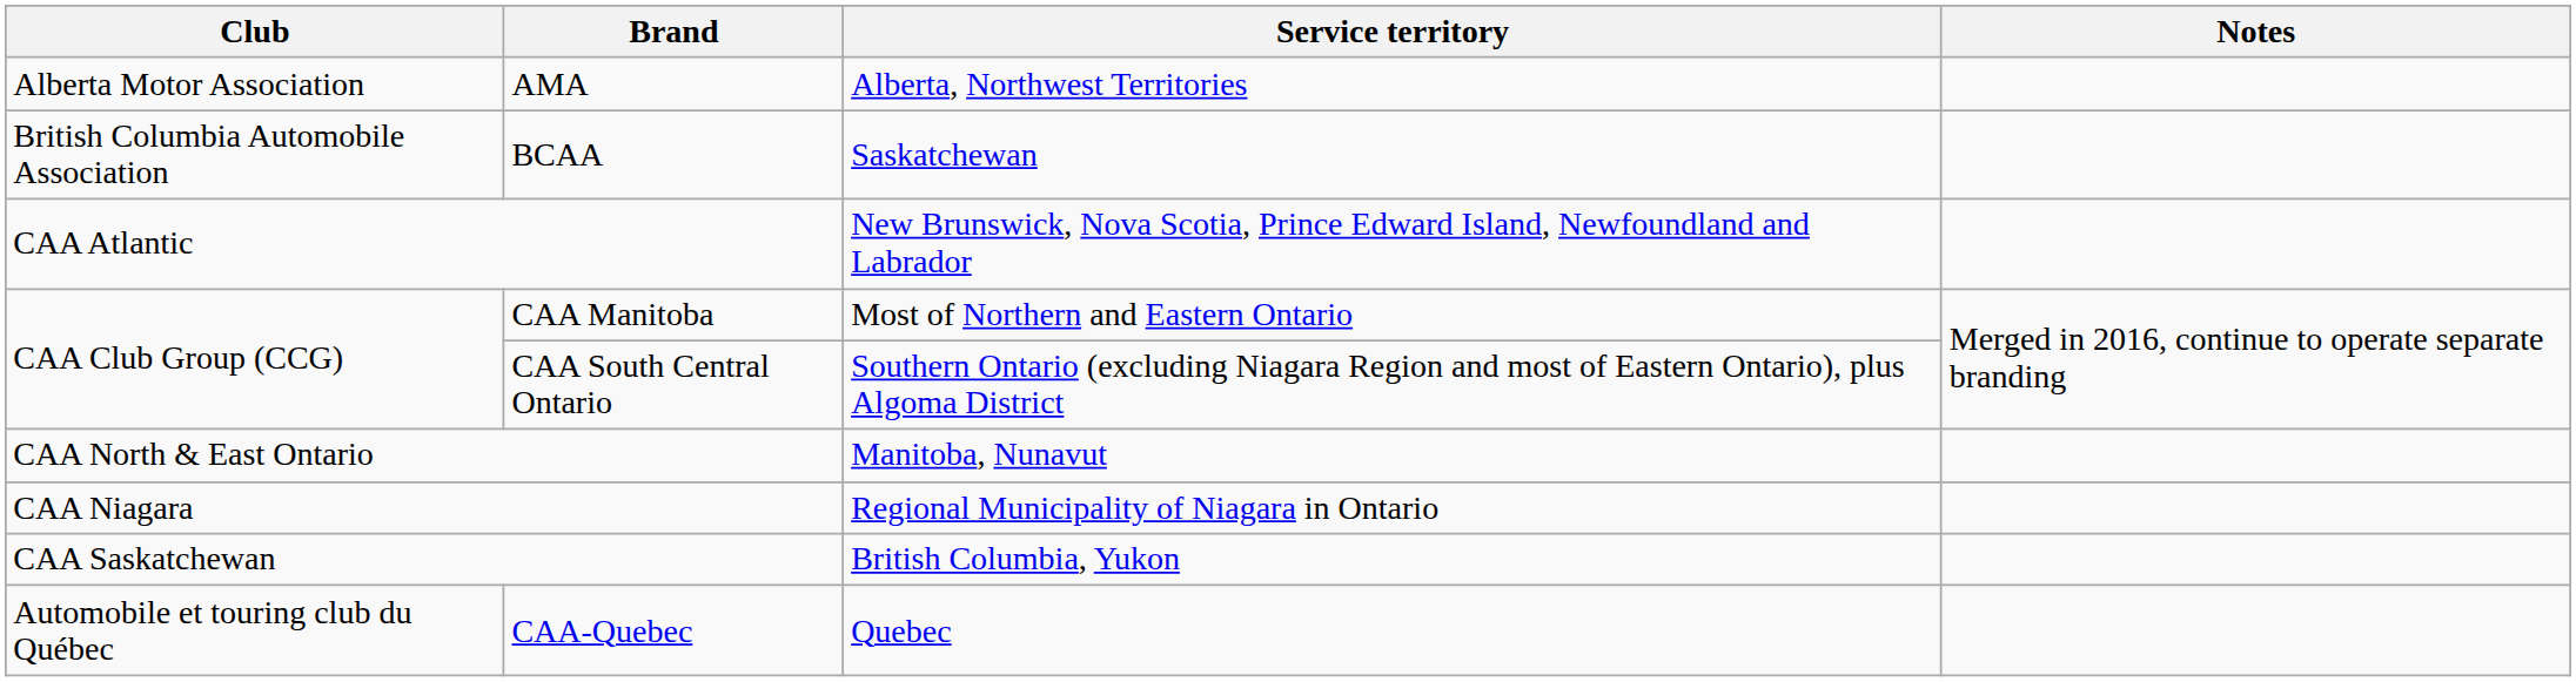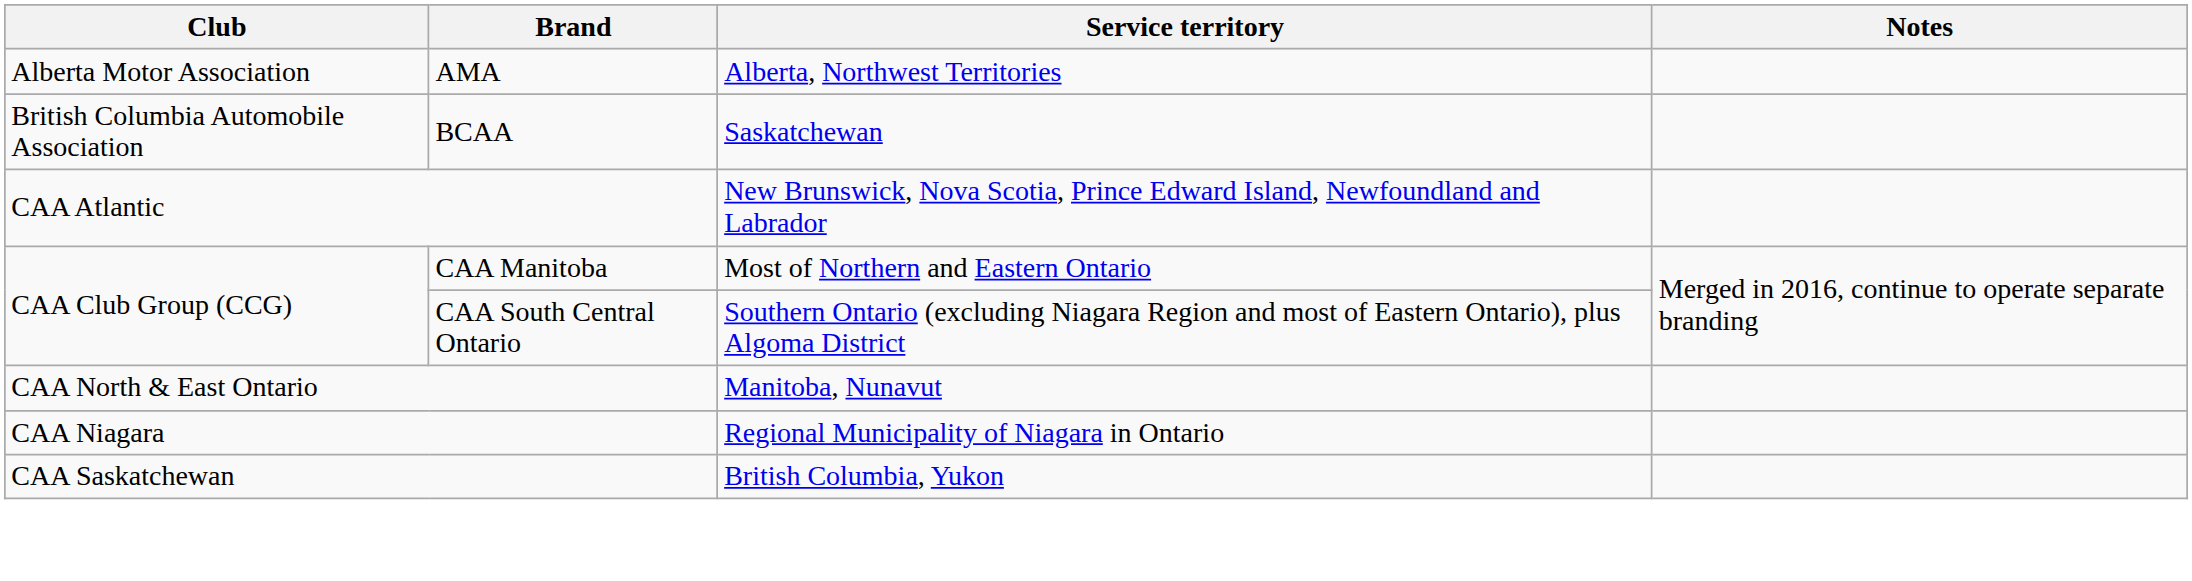 <table class="wikitable">
 <tr>
 <th>Club</th>
 <th>Brand</th>
 <th>Service territory</th>
 <th>Notes</th>
 </tr>
 <tr>
 <td>Alberta Motor Association</td>
 <td>AMA</td>
 <td><a href='#'>Alberta</a>, <a href='#'>Northwest Territories</a></td>
 <td></td>
 </tr>
 <tr>
 <td>British Columbia Automobile Association</td>
 <td>BCAA</td>
 <td><a href='#'>Saskatchewan</a></td>
 <td></td>
 </tr>
 <tr>
 <td colspan=2>CAA Atlantic</td>
 <td><a href='#'>New Brunswick</a>, <a href='#'>Nova Scotia</a>, <a href='#'>Prince Edward Island</a>, <a href='#'>Newfoundland and Labrador</a></td>
 <td></td>
 </tr>
 <tr>
 <td rowspan=2>CAA Club Group (CCG)</td>
 <td>CAA Manitoba</td>
 <td>Most of <a href='#'>Northern</a> and <a href='#'>Eastern Ontario</a></td>
 <td rowspan=2>Merged in 2016, continue to operate separate branding</td>
 </tr>
 <tr>
 <td>CAA South Central Ontario</td>
 <td><a href='#'>Southern Ontario</a> (excluding Niagara Region and most of Eastern Ontario), plus <a href='#'>Algoma District</a></td>
 </tr>
 <tr>
 <td colspan=2>CAA North & East Ontario</td>
 <td><a href='#'>Manitoba</a>, <a href='#'>Nunavut</a></td>
 <td></td>
 </tr>
 <tr>
 <td colspan=2>CAA Niagara</td>
 <td><a href='#'>Regional Municipality of Niagara</a> in Ontario</td>
 <td></td>
 </tr>
 <tr>
 <td colspan=2>CAA Saskatchewan</td>
 <td><a href='#'>British Columbia</a>, <a href='#'>Yukon</a></td>
 <td></td>
 </tr>
-<tr>
-<td>Automobile et touring club du Québec</td>
-<td><a href='#'>CAA-Quebec</a></td>
-<td><a href='#'>Quebec</a></td>
-<td></td>
-</tr>
 </table>
